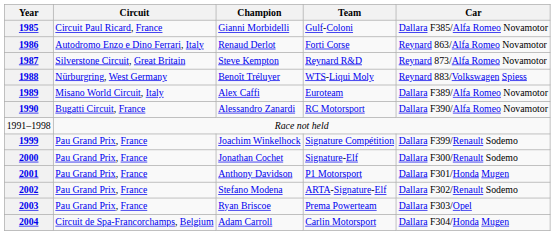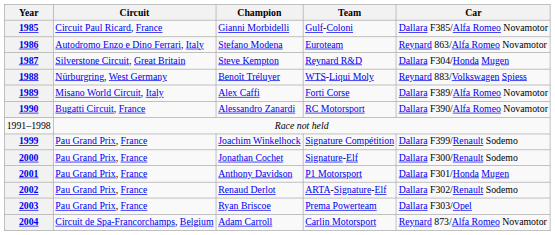 <table class="wikitable" style="font-size:85%">
 <tr>
 <th>Year</th>
 <th>Circuit</th>
 <th>Champion</th>
 <th>Team</th>
 <th>Car</th>
 </tr>
 <tr>
 <th><a href='#'>1985</a></th>
 <td><a href='#'>Circuit Paul Ricard</a>, <a href='#'>France</a></td>
 <td> <a href='#'>Gianni Morbidelli</a></td>
 <td> <a href='#'>Gulf</a>-<a href='#'>Coloni</a></td>
 <td><a href='#'>Dallara</a> F385/<a href='#'>Alfa Romeo</a> Novamotor</td>
 </tr>
 <tr>
 <th><a href='#'>1986</a></th>
 <td><a href='#'>Autodromo Enzo e Dino Ferrari</a>, <a href='#'>Italy</a></td>
-<td> <a href='#'>Renaud Derlot</a></td>
-<td> <a href='#'>Forti Corse</a></td>
+<td> <a href='#'>Stefano Modena</a></td>
+<td> <a href='#'>Euroteam</a></td>
 <td><a href='#'>Reynard</a> 863/<a href='#'>Alfa Romeo</a> Novamotor</td>
 </tr>
 <tr>
 <th><a href='#'>1987</a></th>
 <td><a href='#'>Silverstone Circuit</a>, <a href='#'>Great Britain</a></td>
 <td> <a href='#'>Steve Kempton</a></td>
 <td> <a href='#'>Reynard R&D</a></td>
-<td><a href='#'>Reynard</a> 873/<a href='#'>Alfa Romeo</a> Novamotor</td>
+<td><a href='#'>Dallara</a> F304/<a href='#'>Honda</a> <a href='#'>Mugen</a></td>
 </tr>
 <tr>
 <th><a href='#'>1988</a></th>
 <td><a href='#'>Nürburgring</a>, <a href='#'>West Germany</a></td>
 <td> <a href='#'>Benoît Tréluyer</a></td>
 <td> <a href='#'>WTS</a>-<a href='#'>Liqui Moly</a></td>
 <td><a href='#'>Reynard</a> 883/<a href='#'>Volkswagen</a> <a href='#'>Spiess</a></td>
 </tr>
 <tr>
 <th><a href='#'>1989</a></th>
 <td><a href='#'>Misano World Circuit</a>, <a href='#'>Italy</a></td>
 <td> <a href='#'>Alex Caffi</a></td>
-<td> <a href='#'>Euroteam</a></td>
+<td> <a href='#'>Forti Corse</a></td>
 <td><a href='#'>Dallara</a> F389/<a href='#'>Alfa Romeo</a> Novamotor</td>
 </tr>
 <tr>
 <th><a href='#'>1990</a></th>
 <td><a href='#'>Bugatti Circuit</a>, <a href='#'>France</a></td>
 <td> <a href='#'>Alessandro Zanardi</a></td>
 <td> <a href='#'>RC Motorsport</a></td>
 <td><a href='#'>Dallara</a> F390/<a href='#'>Alfa Romeo</a> Novamotor</td>
 </tr>
 <tr>
 <td>1991–1998</td>
 <td colspan="4" align="center"><em>Race not held</em></td>
 </tr>
 <tr>
 <th><a href='#'>1999</a></th>
 <td><a href='#'>Pau Grand Prix</a>, <a href='#'>France</a></td>
 <td> <a href='#'>Joachim Winkelhock</a></td>
 <td> <a href='#'>Signature Compétition</a></td>
 <td><a href='#'>Dallara</a> F399/<a href='#'>Renault</a> Sodemo</td>
 </tr>
 <tr>
 <th><a href='#'>2000</a></th>
 <td><a href='#'>Pau Grand Prix</a>, <a href='#'>France</a></td>
 <td> <a href='#'>Jonathan Cochet</a></td>
 <td> <a href='#'>Signature</a>-<a href='#'>Elf</a></td>
 <td><a href='#'>Dallara</a> F300/<a href='#'>Renault</a> Sodemo</td>
 </tr>
 <tr>
 <th><a href='#'>2001</a></th>
 <td><a href='#'>Pau Grand Prix</a>, <a href='#'>France</a></td>
 <td> <a href='#'>Anthony Davidson</a></td>
 <td> <a href='#'>P1 Motorsport</a></td>
 <td><a href='#'>Dallara</a> F301/<a href='#'>Honda</a> <a href='#'>Mugen</a></td>
 </tr>
 <tr>
 <th><a href='#'>2002</a></th>
 <td><a href='#'>Pau Grand Prix</a>, <a href='#'>France</a></td>
-<td> <a href='#'>Stefano Modena</a></td>
+<td> <a href='#'>Renaud Derlot</a></td>
 <td> <a href='#'>ARTA</a>-<a href='#'>Signature</a>-<a href='#'>Elf</a></td>
 <td><a href='#'>Dallara</a> F302/<a href='#'>Renault</a> Sodemo</td>
 </tr>
 <tr>
 <th><a href='#'>2003</a></th>
 <td><a href='#'>Pau Grand Prix</a>, <a href='#'>France</a></td>
 <td> <a href='#'>Ryan Briscoe</a></td>
 <td> <a href='#'>Prema Powerteam</a></td>
 <td><a href='#'>Dallara</a> F303/<a href='#'>Opel</a></td>
 </tr>
 <tr>
 <th><a href='#'>2004</a></th>
 <td><a href='#'>Circuit de Spa-Francorchamps</a>, <a href='#'>Belgium</a></td>
 <td> <a href='#'>Adam Carroll</a></td>
 <td> <a href='#'>Carlin Motorsport</a></td>
-<td><a href='#'>Dallara</a> F304/<a href='#'>Honda</a> <a href='#'>Mugen</a></td>
+<td><a href='#'>Reynard</a> 873/<a href='#'>Alfa Romeo</a> Novamotor</td>
 </tr>
 </table>
